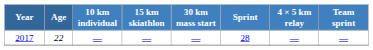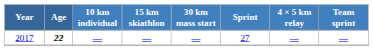 <table class="wikitable" style="font-size:95%; text-align:center; border:grey solid 1px; border-collapse:collapse; background:#ffffff;">
 <tr>
 <th style="background-color:#369; color:white; width:60px;"> Year </th>
 <th style="background-color:#369; color:white; width:40px;"> Age </th>
 <th style="background-color:#4180be; color:white; width:75px;"> 10 km <br> individual </th>
 <th style="background-color:#4180be; color:white; width:75px;"> 15 km <br> skiathlon </th>
 <th style="background-color:#4180be; color:white; width:75px;"> 30 km <br> mass start </th>
 <th style="background-color:#4180be; color:white; width:75px;"> Sprint </th>
 <th style="background-color:#4180be; color:white; width:75px;"> 4 × 5 km <br> relay </th>
 <th style="background-color:#4180be; color:white; width:75px;"> Team <br> sprint </th>
 </tr>
 <tr>
 <td><a href='#'>2017</a></td>
-<td><em>22</em></td>
+<td><strong><em>22</em></strong></td>
 <td><a href='#'>—</a></td>
 <td><a href='#'>—</a></td>
 <td><a href='#'>—</a></td>
-<td><a href='#'>28</a></td>
+<td><a href='#'>27</a></td>
 <td><a href='#'>—</a></td>
 <td><a href='#'>—</a></td>
 </tr>
 <tr>
 </tr>
 </table>
